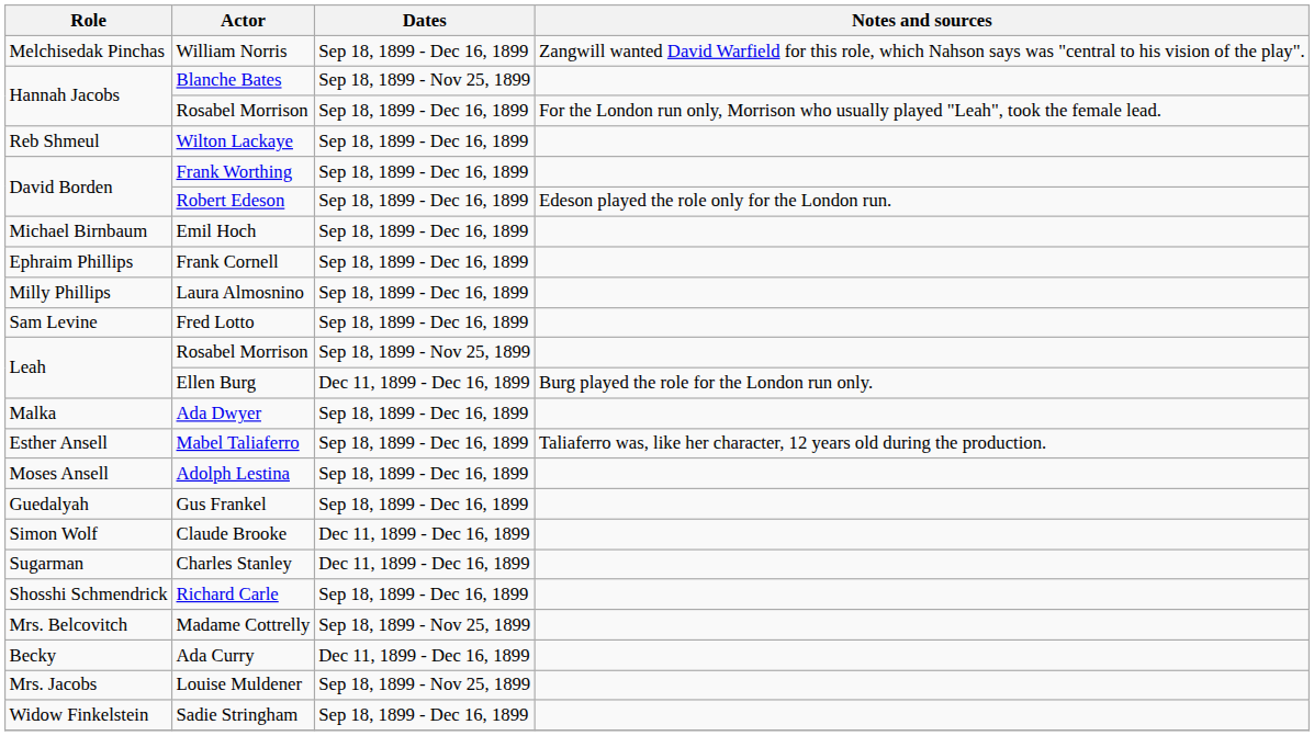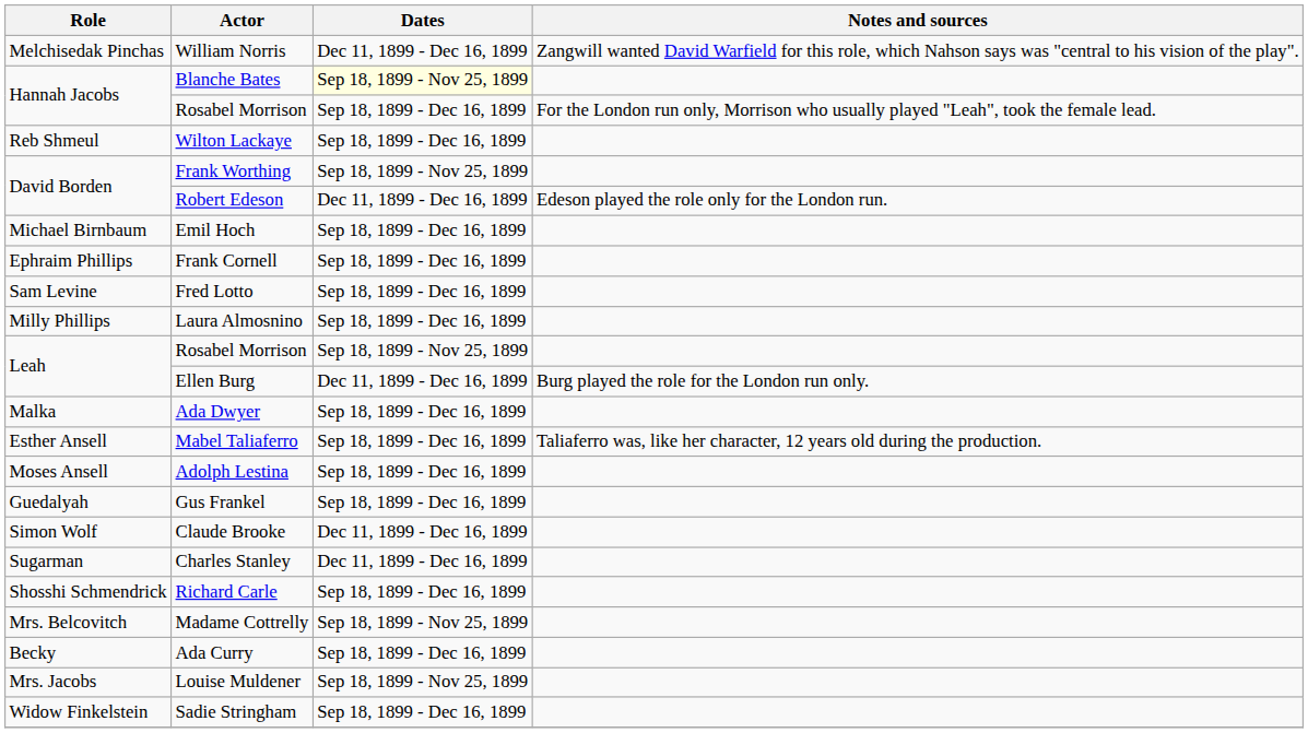 <table class="wikitable sortable plainrowheaders" style="font-size: 90%">
 <tr>
 <th scope="col">Role</th>
 <th scope="col">Actor</th>
 <th scope="col">Dates</th>
 <th scope="col">Notes and sources</th>
 </tr>
 <tr>
 <td>Melchisedak Pinchas</td>
 <td>William Norris</td>
-<td>Sep 18, 1899 - Dec 16, 1899</td>
+<td>Dec 11, 1899 - Dec 16, 1899</td>
 <td>Zangwill wanted <a href='#'>David Warfield</a> for this role, which Nahson says was "central to his vision of the play".</td>
 </tr>
 <tr>
 <td rowspan=2>Hannah Jacobs</td>
 <td><a href='#'>Blanche Bates</a></td>
-<td>Sep 18, 1899 - Nov 25, 1899</td>
+<td style="background: lightyellow;">Sep 18, 1899 - Nov 25, 1899</td>
 <td></td>
 </tr>
 <tr>
 <td>Rosabel Morrison</td>
 <td>Sep 18, 1899 - Dec 16, 1899</td>
 <td>For the London run only, Morrison who usually played "Leah", took the female lead.</td>
 </tr>
 <tr>
 <td>Reb Shmeul</td>
 <td><a href='#'>Wilton Lackaye</a></td>
 <td>Sep 18, 1899 - Dec 16, 1899</td>
 <td></td>
 </tr>
 <tr>
 <td rowspan=2>David Borden</td>
 <td><a href='#'>Frank Worthing</a></td>
-<td>Sep 18, 1899 - Dec 16, 1899</td>
+<td>Sep 18, 1899 - Nov 25, 1899</td>
 <td></td>
 </tr>
 <tr>
 <td><a href='#'>Robert Edeson</a></td>
-<td>Sep 18, 1899 - Dec 16, 1899</td>
+<td>Dec 11, 1899 - Dec 16, 1899</td>
 <td>Edeson played the role only for the London run.</td>
 </tr>
 <tr>
 <td>Michael Birnbaum</td>
 <td>Emil Hoch</td>
 <td>Sep 18, 1899 - Dec 16, 1899</td>
 <td></td>
 </tr>
 <tr>
 <td>Ephraim Phillips</td>
 <td>Frank Cornell</td>
 <td>Sep 18, 1899 - Dec 16, 1899</td>
 <td></td>
 </tr>
 <tr>
-<td>Milly Phillips</td>
-<td>Laura Almosnino</td>
+<td>Sam Levine</td>
+<td>Fred Lotto</td>
 <td>Sep 18, 1899 - Dec 16, 1899</td>
 <td></td>
 </tr>
 <tr>
-<td>Sam Levine</td>
-<td>Fred Lotto</td>
+<td>Milly Phillips</td>
+<td>Laura Almosnino</td>
 <td>Sep 18, 1899 - Dec 16, 1899</td>
 <td></td>
 </tr>
 <tr>
 <td rowspan=2>Leah</td>
 <td>Rosabel Morrison</td>
 <td>Sep 18, 1899 - Nov 25, 1899</td>
 <td></td>
 </tr>
 <tr>
 <td>Ellen Burg</td>
 <td>Dec 11, 1899 - Dec 16, 1899</td>
 <td>Burg played the role for the London run only.</td>
 </tr>
 <tr>
 <td>Malka</td>
 <td><a href='#'>Ada Dwyer</a></td>
 <td>Sep 18, 1899 - Dec 16, 1899</td>
 <td></td>
 </tr>
 <tr>
 <td>Esther Ansell</td>
 <td><a href='#'>Mabel Taliaferro</a></td>
 <td>Sep 18, 1899 - Dec 16, 1899</td>
 <td>Taliaferro was, like her character, 12 years old during the production.</td>
 </tr>
 <tr>
 <td>Moses Ansell</td>
 <td><a href='#'>Adolph Lestina</a></td>
 <td>Sep 18, 1899 - Dec 16, 1899</td>
 <td></td>
 </tr>
 <tr>
 <td>Guedalyah</td>
 <td>Gus Frankel</td>
 <td>Sep 18, 1899 - Dec 16, 1899</td>
 <td></td>
 </tr>
 <tr>
 <td>Simon Wolf</td>
 <td>Claude Brooke</td>
 <td>Dec 11, 1899 - Dec 16, 1899</td>
 <td></td>
 </tr>
 <tr>
 <td>Sugarman</td>
 <td>Charles Stanley</td>
 <td>Dec 11, 1899 - Dec 16, 1899</td>
 <td></td>
 </tr>
 <tr>
 <td>Shosshi Schmendrick</td>
 <td><a href='#'>Richard Carle</a></td>
 <td>Sep 18, 1899 - Dec 16, 1899</td>
 <td></td>
 </tr>
 <tr>
 <td>Mrs. Belcovitch</td>
 <td>Madame Cottrelly</td>
 <td>Sep 18, 1899 - Nov 25, 1899</td>
 <td></td>
 </tr>
 <tr>
 <td>Becky</td>
 <td>Ada Curry</td>
-<td>Dec 11, 1899 - Dec 16, 1899</td>
+<td>Sep 18, 1899 - Dec 16, 1899</td>
 <td></td>
 </tr>
 <tr>
 <td>Mrs. Jacobs</td>
 <td>Louise Muldener</td>
 <td>Sep 18, 1899 - Nov 25, 1899</td>
 <td></td>
 </tr>
 <tr>
 <td>Widow Finkelstein</td>
 <td>Sadie Stringham</td>
 <td>Sep 18, 1899 - Dec 16, 1899</td>
 <td></td>
 </tr>
 <tr>
 </tr>
 </table>
